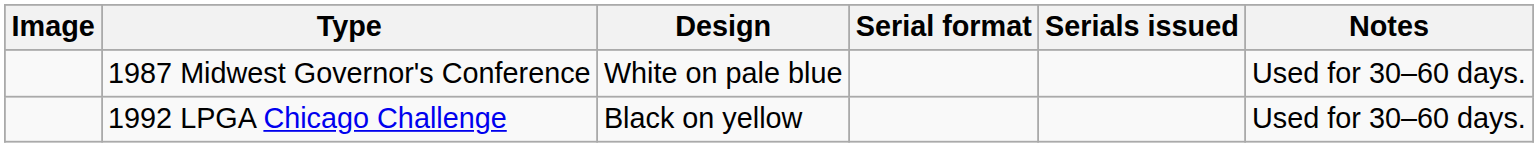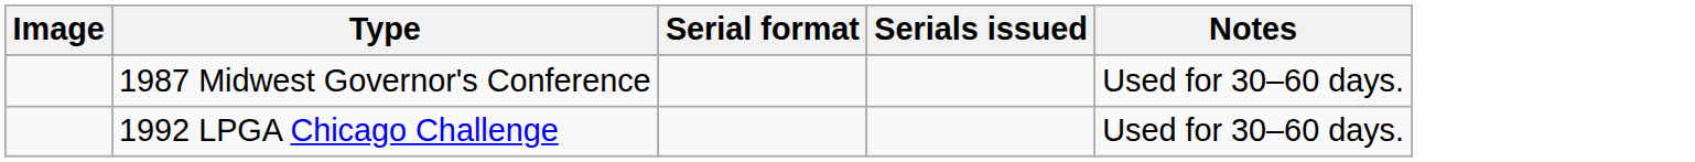 <table class=wikitable>
 <tr>
 <th>Image</th>
 <th>Type</th>
-<th>Design</th>
 <th>Serial format</th>
 <th>Serials issued</th>
 <th>Notes</th>
 </tr>
 <tr>
 <td></td>
 <td>1987 Midwest Governor's Conference</td>
-<td>White on pale blue</td>
 <td></td>
 <td></td>
 <td>Used for 30–60 days.</td>
 </tr>
 <tr>
 <td></td>
 <td>1992 LPGA <a href='#'>Chicago Challenge</a></td>
-<td>Black on yellow</td>
 <td></td>
 <td></td>
 <td>Used for 30–60 days.</td>
 </tr>
 </table>
